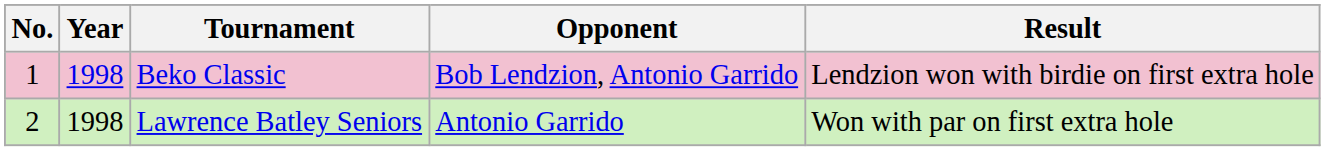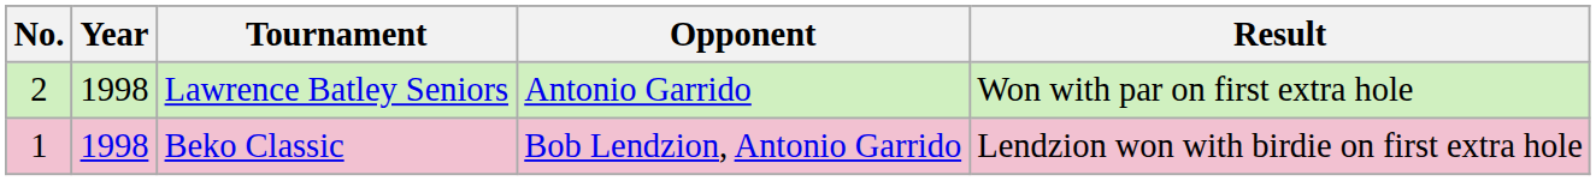 <table class="wikitable" style="font-size:95%;">
 <tr>
 <th>No.</th>
 <th>Year</th>
 <th>Tournament</th>
 <th>Opponent</th>
 <th>Result</th>
 </tr>
+<tr style="background:#D0F0C0;">
+<td align=center>2</td>
+<td>1998</td>
+<td><a href='#'>Lawrence Batley Seniors</a></td>
+<td> <a href='#'>Antonio Garrido</a></td>
+<td>Won with par on first extra hole</td>
+</tr>
 <tr style="background:#F2C1D1;">
 <td align=center>1</td>
 <td><a href='#'>1998</a></td>
 <td><a href='#'>Beko Classic</a></td>
 <td> <a href='#'>Bob Lendzion</a>,  <a href='#'>Antonio Garrido</a></td>
 <td>Lendzion won with birdie on first extra hole</td>
 </tr>
-<tr style="background:#D0F0C0;">
-<td align=center>2</td>
-<td>1998</td>
-<td><a href='#'>Lawrence Batley Seniors</a></td>
-<td> <a href='#'>Antonio Garrido</a></td>
-<td>Won with par on first extra hole</td>
-</tr>
 </table>
